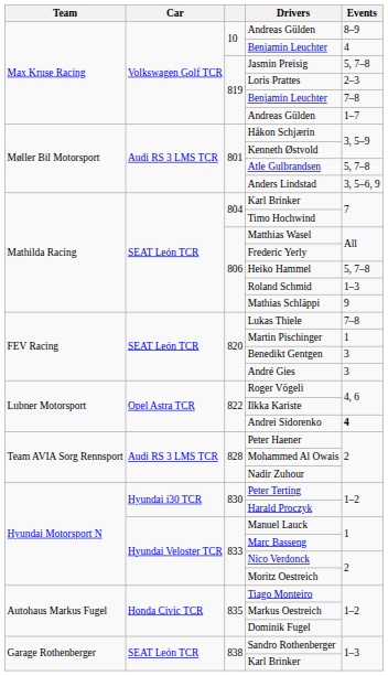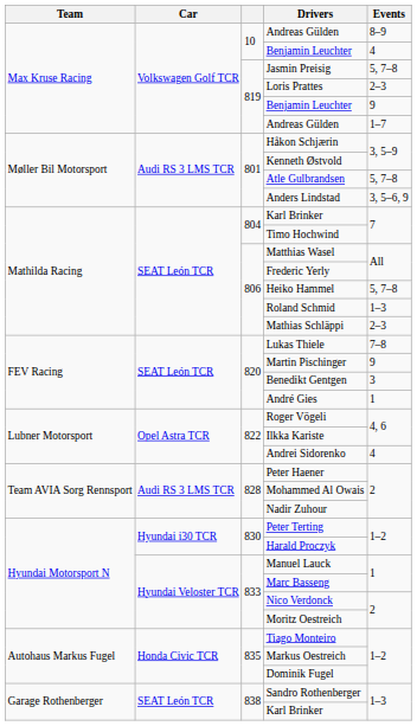 <table class="wikitable" style="font-size: 85%;">
 <tr>
 <th>Team</th>
 <th>Car</th>
 <th></th>
 <th>Drivers</th>
 <th>Events</th>
 </tr>
 <tr>
 <td rowspan=6> <a href='#'>Max Kruse Racing</a></td>
 <td rowspan=6><a href='#'>Volkswagen Golf TCR</a></td>
 <td rowspan=2>10</td>
 <td> Andreas Gülden</td>
 <td>8–9</td>
 </tr>
 <tr>
 <td> <a href='#'>Benjamin Leuchter</a></td>
 <td>4</td>
 </tr>
 <tr>
 <td rowspan=4>819</td>
 <td> Jasmin Preisig</td>
 <td>5, 7–8</td>
 </tr>
 <tr>
 <td> Loris Prattes</td>
 <td>2–3</td>
 </tr>
 <tr>
 <td> <a href='#'>Benjamin Leuchter</a></td>
-<td>7–8</td>
+<td>9</td>
 </tr>
 <tr>
 <td> Andreas Gülden</td>
 <td>1–7</td>
 </tr>
 <tr>
 <td rowspan=4> Møller Bil Motorsport</td>
 <td rowspan=4><a href='#'>Audi RS 3 LMS TCR</a></td>
 <td rowspan=4>801</td>
 <td> Håkon Schjærin</td>
 <td rowspan=2>3, 5–9</td>
 </tr>
 <tr>
 <td> Kenneth Østvold</td>
 </tr>
 <tr>
 <td> <a href='#'>Atle Gulbrandsen</a></td>
 <td>5, 7–8</td>
 </tr>
 <tr>
 <td> Anders Lindstad</td>
 <td>3, 5–6, 9</td>
 </tr>
 <tr>
 <td rowspan=7> Mathilda Racing</td>
 <td rowspan=7><a href='#'>SEAT León TCR</a></td>
 <td rowspan=2>804</td>
 <td> Karl Brinker</td>
 <td rowspan=2>7</td>
 </tr>
 <tr>
 <td> Timo Hochwind</td>
 </tr>
 <tr>
 <td rowspan=5>806</td>
 <td> Matthias Wasel</td>
 <td rowspan=2>All</td>
 </tr>
 <tr>
 <td> Frederic Yerly</td>
 </tr>
 <tr>
 <td> Heiko Hammel</td>
 <td>5, 7–8</td>
 </tr>
 <tr>
 <td> Roland Schmid</td>
 <td>1–3</td>
 </tr>
 <tr>
 <td> Mathias Schläppi</td>
-<td>9</td>
+<td>2–3</td>
 </tr>
 <tr>
 <td rowspan=4> FEV Racing</td>
 <td rowspan=4><a href='#'>SEAT León TCR</a></td>
 <td rowspan=4>820</td>
 <td> Lukas Thiele</td>
 <td>7–8</td>
 </tr>
 <tr>
 <td> Martin Pischinger</td>
-<td>1</td>
+<td>9</td>
 </tr>
 <tr>
 <td> Benedikt Gentgen</td>
 <td>3</td>
 </tr>
 <tr>
 <td> André Gies</td>
-<td>3</td>
+<td>1</td>
 </tr>
 <tr>
 <td rowspan=3> Lubner Motorsport</td>
 <td rowspan=3><a href='#'>Opel Astra TCR</a></td>
 <td rowspan=3>822</td>
 <td> Roger Vögeli</td>
 <td rowspan=2>4, 6</td>
 </tr>
 <tr>
 <td> Ilkka Kariste</td>
 </tr>
 <tr>
 <td> Andrei Sidorenko</td>
-<td><strong>4</strong></td>
+<td>4</td>
 </tr>
 <tr>
 <td rowspan=3> Team AVIA Sorg Rennsport</td>
 <td rowspan=3><a href='#'>Audi RS 3 LMS TCR</a></td>
 <td rowspan=3>828</td>
 <td> Peter Haener</td>
 <td rowspan=3>2</td>
 </tr>
 <tr>
 <td> Mohammed Al Owais</td>
 </tr>
 <tr>
 <td> Nadir Zuhour</td>
 </tr>
 <tr>
 <td rowspan=6> <a href='#'>Hyundai Motorsport N</a></td>
 <td rowspan=2><a href='#'>Hyundai i30 TCR</a></td>
 <td rowspan=2>830</td>
 <td> <a href='#'>Peter Terting</a></td>
 <td rowspan=2>1–2</td>
 </tr>
 <tr>
 <td> <a href='#'>Harald Proczyk</a></td>
 </tr>
 <tr>
 <td rowspan=4><a href='#'>Hyundai Veloster TCR</a></td>
 <td rowspan=4>833</td>
 <td> Manuel Lauck</td>
 <td rowspan=2>1</td>
 </tr>
 <tr>
 <td> <a href='#'>Marc Basseng</a></td>
 </tr>
 <tr>
 <td> <a href='#'>Nico Verdonck</a></td>
 <td rowspan=2>2</td>
 </tr>
 <tr>
 <td> Moritz Oestreich</td>
 </tr>
 <tr>
 <td rowspan=3> Autohaus Markus Fugel</td>
 <td rowspan=3><a href='#'>Honda Civic TCR</a></td>
 <td rowspan=3>835</td>
 <td> <a href='#'>Tiago Monteiro</a></td>
 <td rowspan=3>1–2</td>
 </tr>
 <tr>
 <td> Markus Oestreich</td>
 </tr>
 <tr>
 <td> Dominik Fugel</td>
 </tr>
 <tr>
 <td rowspan=2> Garage Rothenberger</td>
 <td rowspan=2><a href='#'>SEAT León TCR</a></td>
 <td rowspan=2>838</td>
 <td> Sandro Rothenberger</td>
 <td rowspan=2>1–3</td>
 </tr>
 <tr>
 <td> Karl Brinker</td>
 </tr>
 </table>
